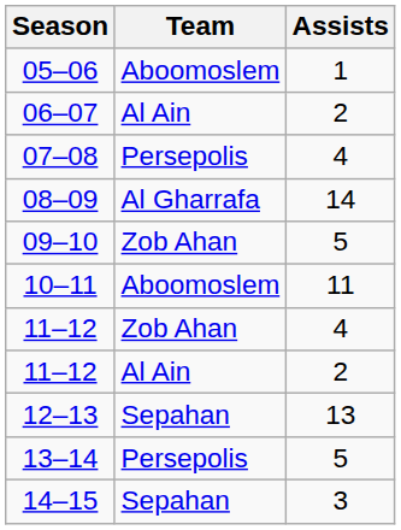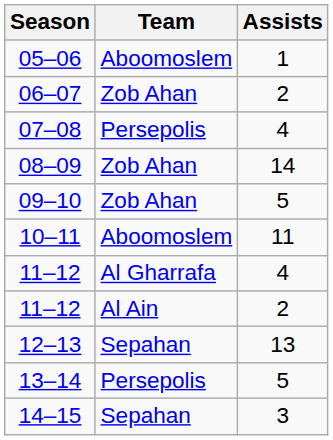 <table class="wikitable" style="text-align: center;">
 <tr>
 <th>Season</th>
 <th>Team</th>
 <th>Assists</th>
 </tr>
 <tr>
 <td><a href='#'>05–06</a></td>
 <td align="left"><a href='#'>Aboomoslem</a></td>
 <td>1</td>
 </tr>
 <tr>
 <td><a href='#'>06–07</a></td>
-<td align="left"><a href='#'>Al Ain</a></td>
+<td align="left"><a href='#'>Zob Ahan</a></td>
 <td>2</td>
 </tr>
 <tr>
 <td><a href='#'>07–08</a></td>
 <td align="left"><a href='#'>Persepolis</a></td>
 <td>4</td>
 </tr>
 <tr>
 <td><a href='#'>08–09</a></td>
-<td align="left"><a href='#'>Al Gharrafa</a></td>
+<td align="left"><a href='#'>Zob Ahan</a></td>
 <td>14</td>
 </tr>
 <tr>
 <td><a href='#'>09–10</a></td>
 <td align="left"><a href='#'>Zob Ahan</a></td>
 <td>5</td>
 </tr>
 <tr>
 <td><a href='#'>10–11</a></td>
 <td align="left"><a href='#'>Aboomoslem</a></td>
 <td>11</td>
 </tr>
 <tr>
 <td><a href='#'>11–12</a></td>
-<td align="left"><a href='#'>Zob Ahan</a></td>
+<td align="left"><a href='#'>Al Gharrafa</a></td>
 <td>4</td>
 </tr>
 <tr>
 <td><a href='#'>11–12</a></td>
 <td align="left"><a href='#'>Al Ain</a></td>
 <td>2</td>
 </tr>
 <tr>
 <td><a href='#'>12–13</a></td>
 <td align="left"><a href='#'>Sepahan</a></td>
 <td>13</td>
 </tr>
 <tr>
 <td><a href='#'>13–14</a></td>
 <td align="left"><a href='#'>Persepolis</a></td>
 <td>5</td>
 </tr>
 <tr>
 <td><a href='#'>14–15</a></td>
 <td align="left"><a href='#'>Sepahan</a></td>
 <td>3</td>
 </tr>
 </table>
